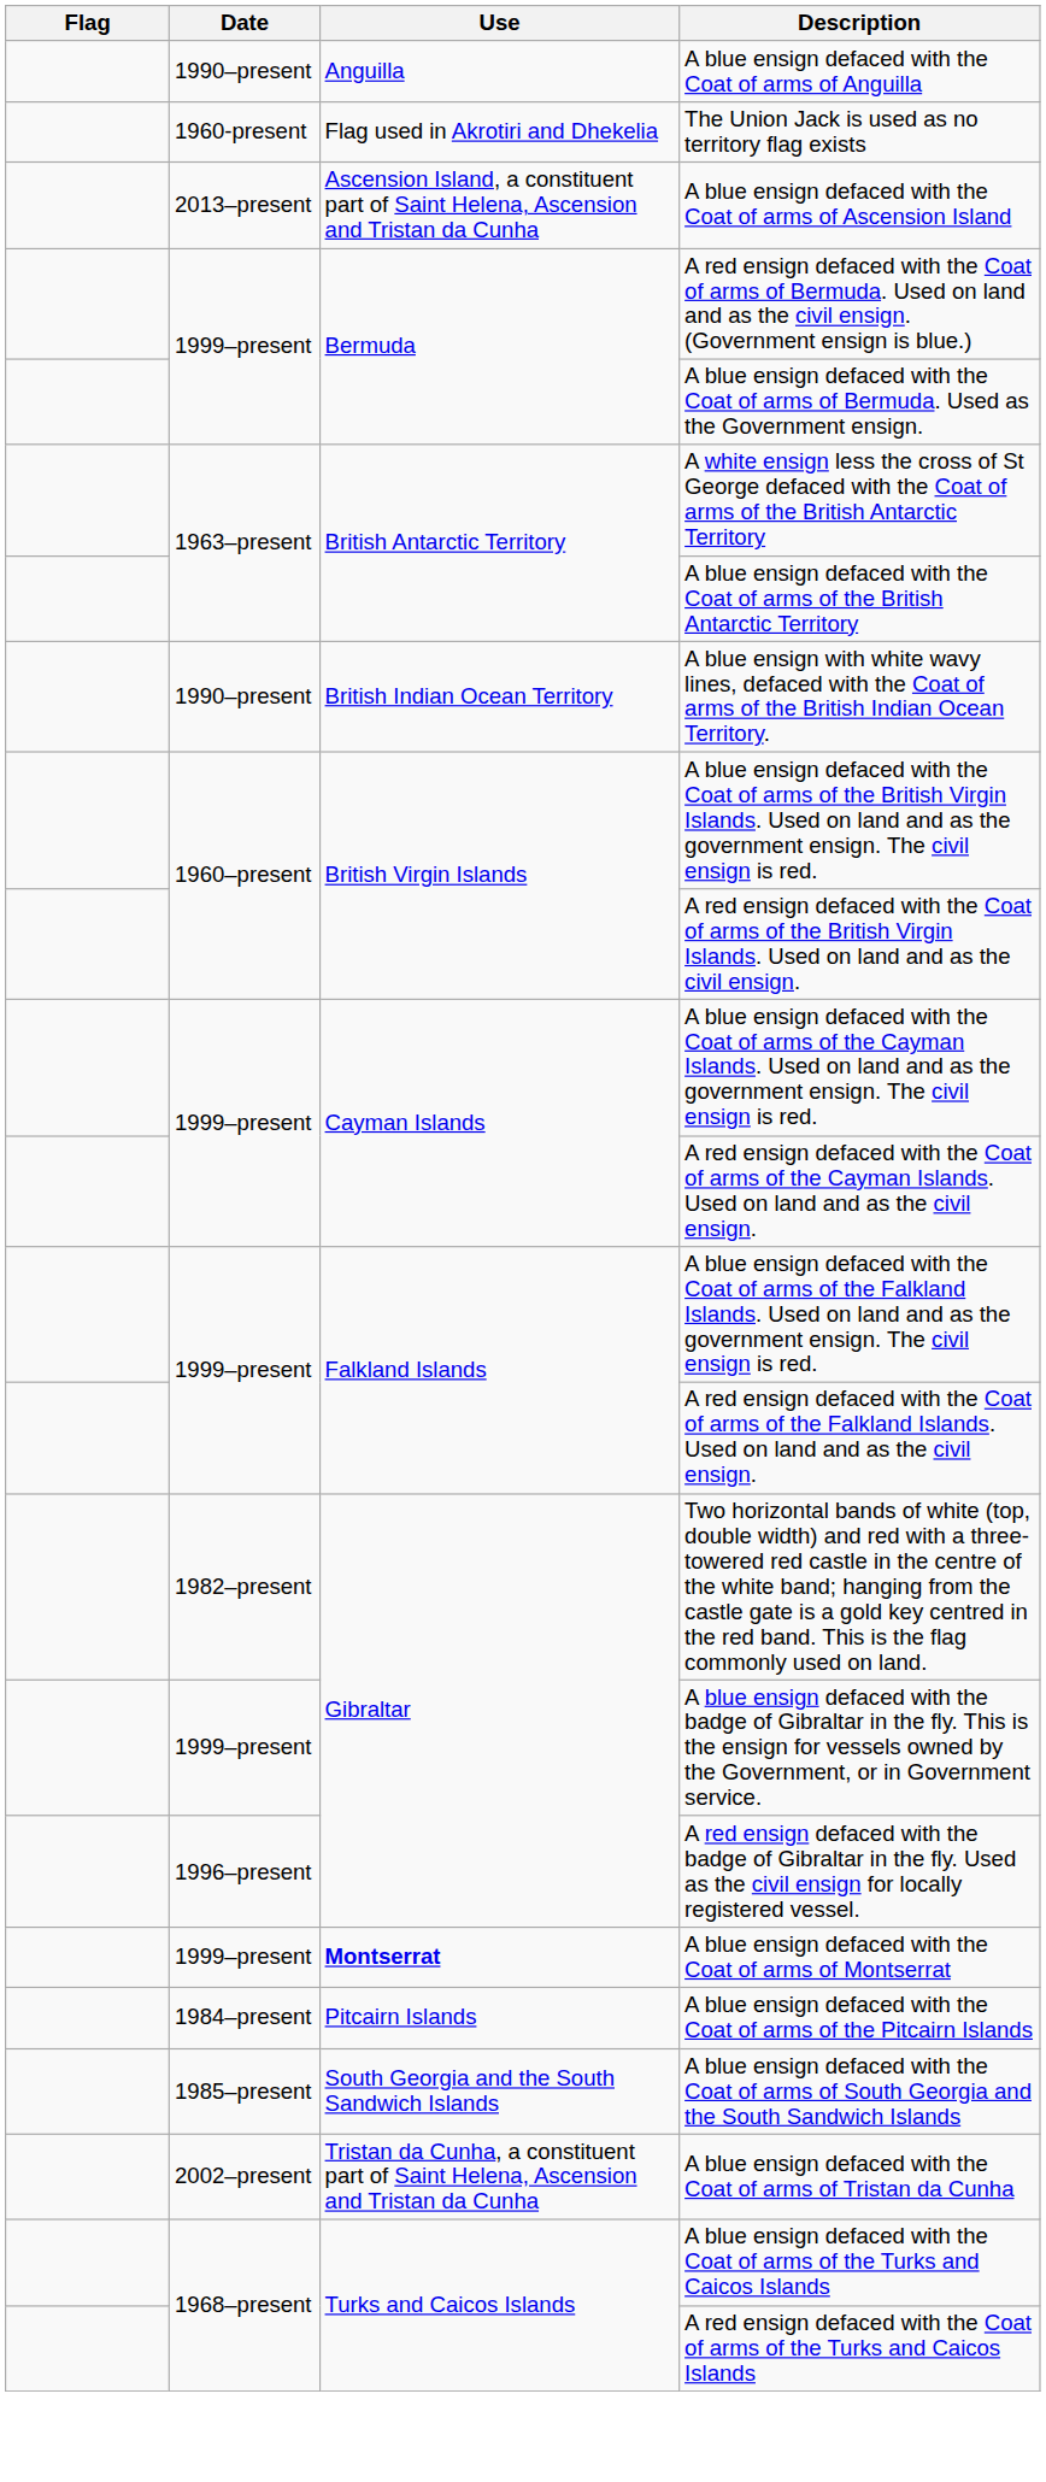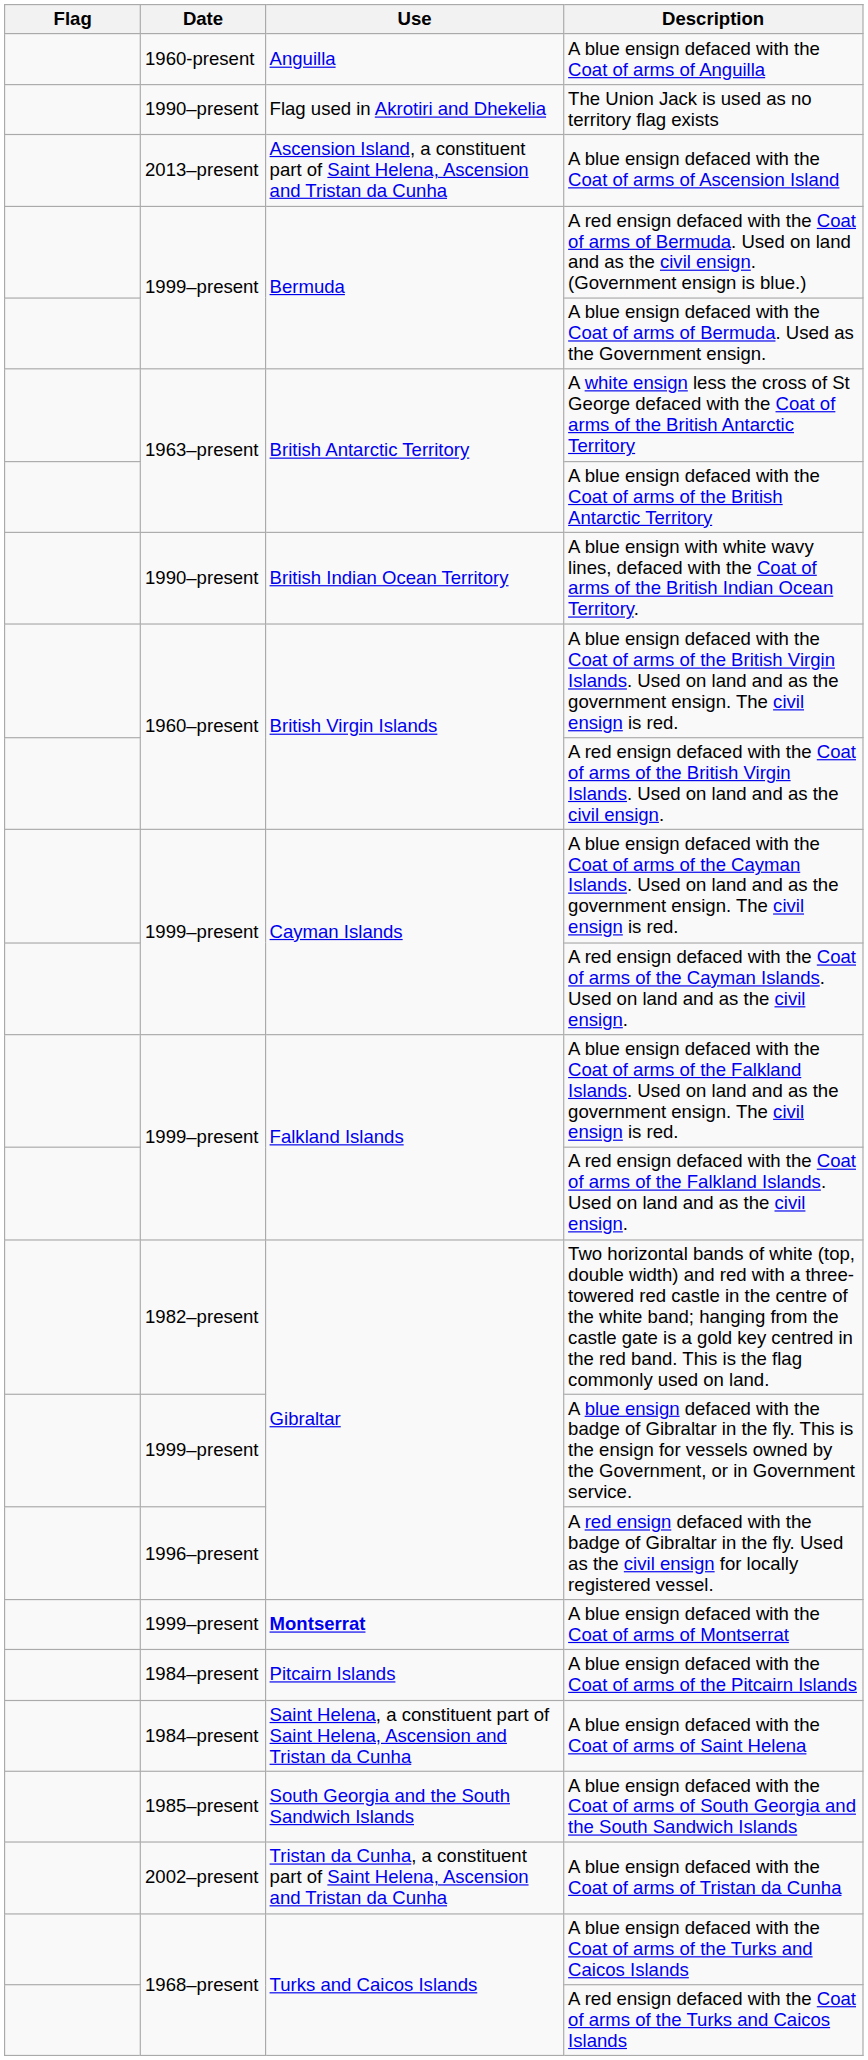 <table class="wikitable">
 <tr style="background:#efefef;">
 <th style="width:110px;">Flag</th>
 <th style="width:100px;">Date</th>
 <th style="width:250px;">Use</th>
 <th style="width:250px;">Description</th>
 </tr>
 <tr>
 <td></td>
-<td>1990–present</td>
+<td>1960-present</td>
 <td><a href='#'>Anguilla</a></td>
 <td>A blue ensign defaced with the <a href='#'>Coat of arms of Anguilla</a></td>
 </tr>
 <tr>
 <td></td>
-<td>1960-present</td>
+<td>1990–present</td>
 <td>Flag used in <a href='#'>Akrotiri and Dhekelia</a></td>
 <td>The Union Jack is used as no territory flag exists</td>
 </tr>
 <tr>
 <td></td>
 <td>2013–present</td>
 <td><a href='#'>Ascension Island</a>, a constituent part of <a href='#'>Saint Helena, Ascension and Tristan da Cunha</a></td>
 <td>A blue ensign defaced with the <a href='#'>Coat of arms of Ascension Island</a></td>
 </tr>
 <tr>
 <td></td>
 <td rowspan="2">1999–present</td>
 <td rowspan="2"><a href='#'>Bermuda</a></td>
 <td>A red ensign defaced with the <a href='#'>Coat of arms of Bermuda</a>. Used on land and as the <a href='#'>civil ensign</a>. (Government ensign is blue.)</td>
 </tr>
 <tr>
 <td></td>
 <td>A blue ensign defaced with the <a href='#'>Coat of arms of Bermuda</a>. Used as the Government ensign.</td>
 </tr>
 <tr>
 <td></td>
 <td rowspan="2">1963–present</td>
 <td rowspan="2"><a href='#'>British Antarctic Territory</a></td>
 <td>A <a href='#'>white ensign</a> less the cross of St George defaced with the <a href='#'>Coat of arms of the British Antarctic Territory</a></td>
 </tr>
 <tr>
 <td></td>
 <td>A blue ensign defaced with the <a href='#'>Coat of arms of the British Antarctic Territory</a></td>
 </tr>
 <tr>
 <td></td>
 <td>1990–present</td>
 <td><a href='#'>British Indian Ocean Territory</a></td>
 <td>A blue ensign with white wavy lines, defaced with the <a href='#'>Coat of arms of the British Indian Ocean Territory</a>.</td>
 </tr>
 <tr>
 <td></td>
 <td rowspan="2">1960–present</td>
 <td rowspan="2"><a href='#'>British Virgin Islands</a></td>
 <td>A blue ensign defaced with the <a href='#'>Coat of arms of the British Virgin Islands</a>. Used on land and as the government ensign. The <a href='#'>civil ensign</a> is red.</td>
 </tr>
 <tr>
 <td></td>
 <td>A red ensign defaced with the <a href='#'>Coat of arms of the British Virgin Islands</a>. Used on land and as the <a href='#'>civil ensign</a>.</td>
 </tr>
 <tr>
 <td></td>
 <td rowspan="2">1999–present</td>
 <td rowspan="2"><a href='#'>Cayman Islands</a></td>
 <td>A blue ensign defaced with the <a href='#'>Coat of arms of the Cayman Islands</a>. Used on land and as the government ensign. The <a href='#'>civil ensign</a> is red.</td>
 </tr>
 <tr>
 <td></td>
 <td>A red ensign defaced with the <a href='#'>Coat of arms of the Cayman Islands</a>. Used on land and as the <a href='#'>civil ensign</a>.</td>
 </tr>
 <tr>
 <td></td>
 <td rowspan="2">1999–present</td>
 <td rowspan="2"><a href='#'>Falkland Islands</a></td>
 <td>A blue ensign defaced with the <a href='#'>Coat of arms of the Falkland Islands</a>. Used on land and as the government ensign. The <a href='#'>civil ensign</a> is red.</td>
 </tr>
 <tr>
 <td></td>
 <td>A red ensign defaced with the <a href='#'>Coat of arms of the Falkland Islands</a>. Used on land and as the <a href='#'>civil ensign</a>.</td>
 </tr>
 <tr>
 <td></td>
 <td>1982–present</td>
 <td rowspan="3"><a href='#'>Gibraltar</a></td>
 <td>Two horizontal bands of white (top, double width) and red with a three-towered red castle in the centre of the white band; hanging from the castle gate is a gold key centred in the red band. This is the flag commonly used on land.</td>
 </tr>
 <tr>
 <td></td>
 <td>1999–present</td>
 <td>A <a href='#'>blue ensign</a> defaced with the badge of Gibraltar in the fly. This is the ensign for vessels owned by the Government, or in Government service.</td>
 </tr>
 <tr>
 <td></td>
 <td>1996–present</td>
 <td>A <a href='#'>red ensign</a> defaced with the badge of Gibraltar in the fly. Used as the <a href='#'>civil ensign</a> for locally registered vessel.</td>
 </tr>
 <tr>
 <td></td>
 <td>1999–present</td>
 <td><strong><a href='#'>Montserrat</a></strong></td>
 <td>A blue ensign defaced with the <a href='#'>Coat of arms of Montserrat</a></td>
 </tr>
 <tr>
 <td></td>
 <td>1984–present</td>
 <td><a href='#'>Pitcairn Islands</a></td>
 <td>A blue ensign defaced with the <a href='#'>Coat of arms of the Pitcairn Islands</a></td>
 </tr>
 <tr>
 <td></td>
+<td>1984–present</td>
+<td><a href='#'>Saint Helena</a>, a constituent part of <a href='#'>Saint Helena, Ascension and Tristan da Cunha</a></td>
+<td>A blue ensign defaced with the <a href='#'>Coat of arms of Saint Helena</a></td>
+</tr>
+<tr>
+<td></td>
 <td>1985–present</td>
 <td><a href='#'>South Georgia and the South Sandwich Islands</a></td>
 <td>A blue ensign defaced with the <a href='#'>Coat of arms of South Georgia and the South Sandwich Islands</a></td>
 </tr>
 <tr>
 <td></td>
 <td>2002–present</td>
 <td><a href='#'>Tristan da Cunha</a>, a constituent part of <a href='#'>Saint Helena, Ascension and Tristan da Cunha</a></td>
 <td>A blue ensign defaced with the <a href='#'>Coat of arms of Tristan da Cunha</a></td>
 </tr>
 <tr>
 <td></td>
 <td rowspan="2">1968–present</td>
 <td rowspan="2"><a href='#'>Turks and Caicos Islands</a></td>
 <td>A blue ensign defaced with the <a href='#'>Coat of arms of the Turks and Caicos Islands</a></td>
 </tr>
 <tr>
 <td></td>
 <td>A red ensign defaced with the <a href='#'>Coat of arms of the Turks and Caicos Islands</a></td>
 </tr>
 </table>
